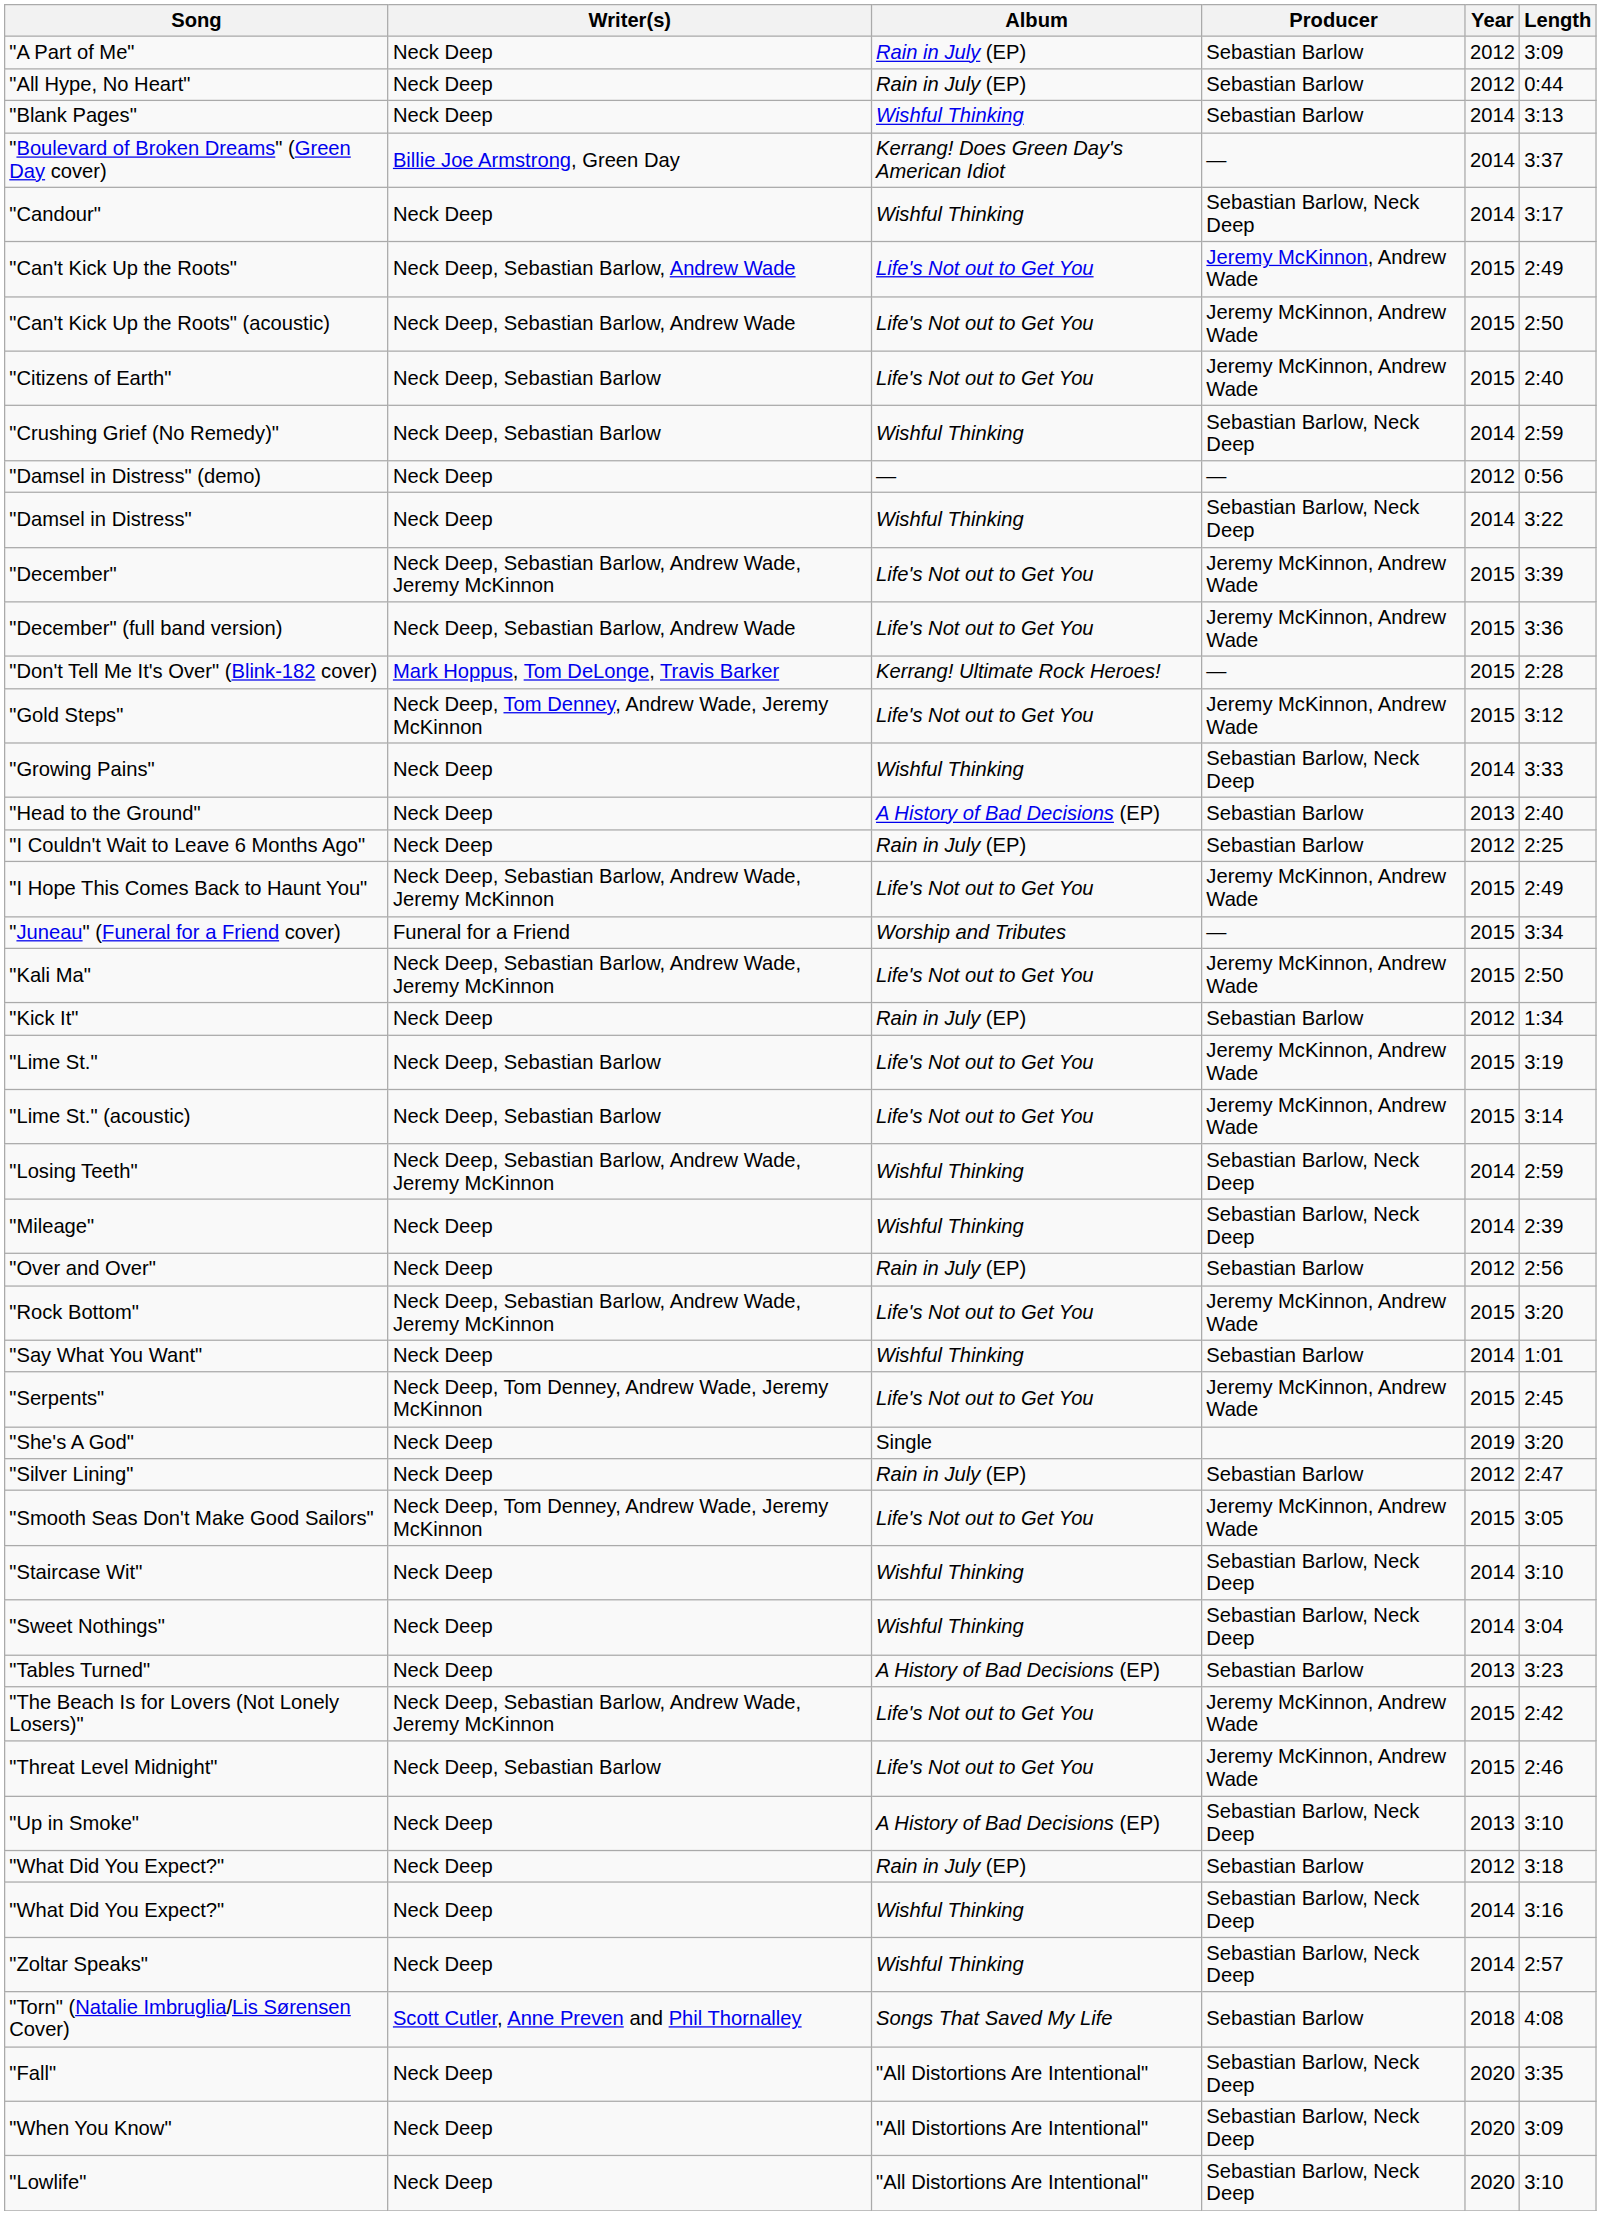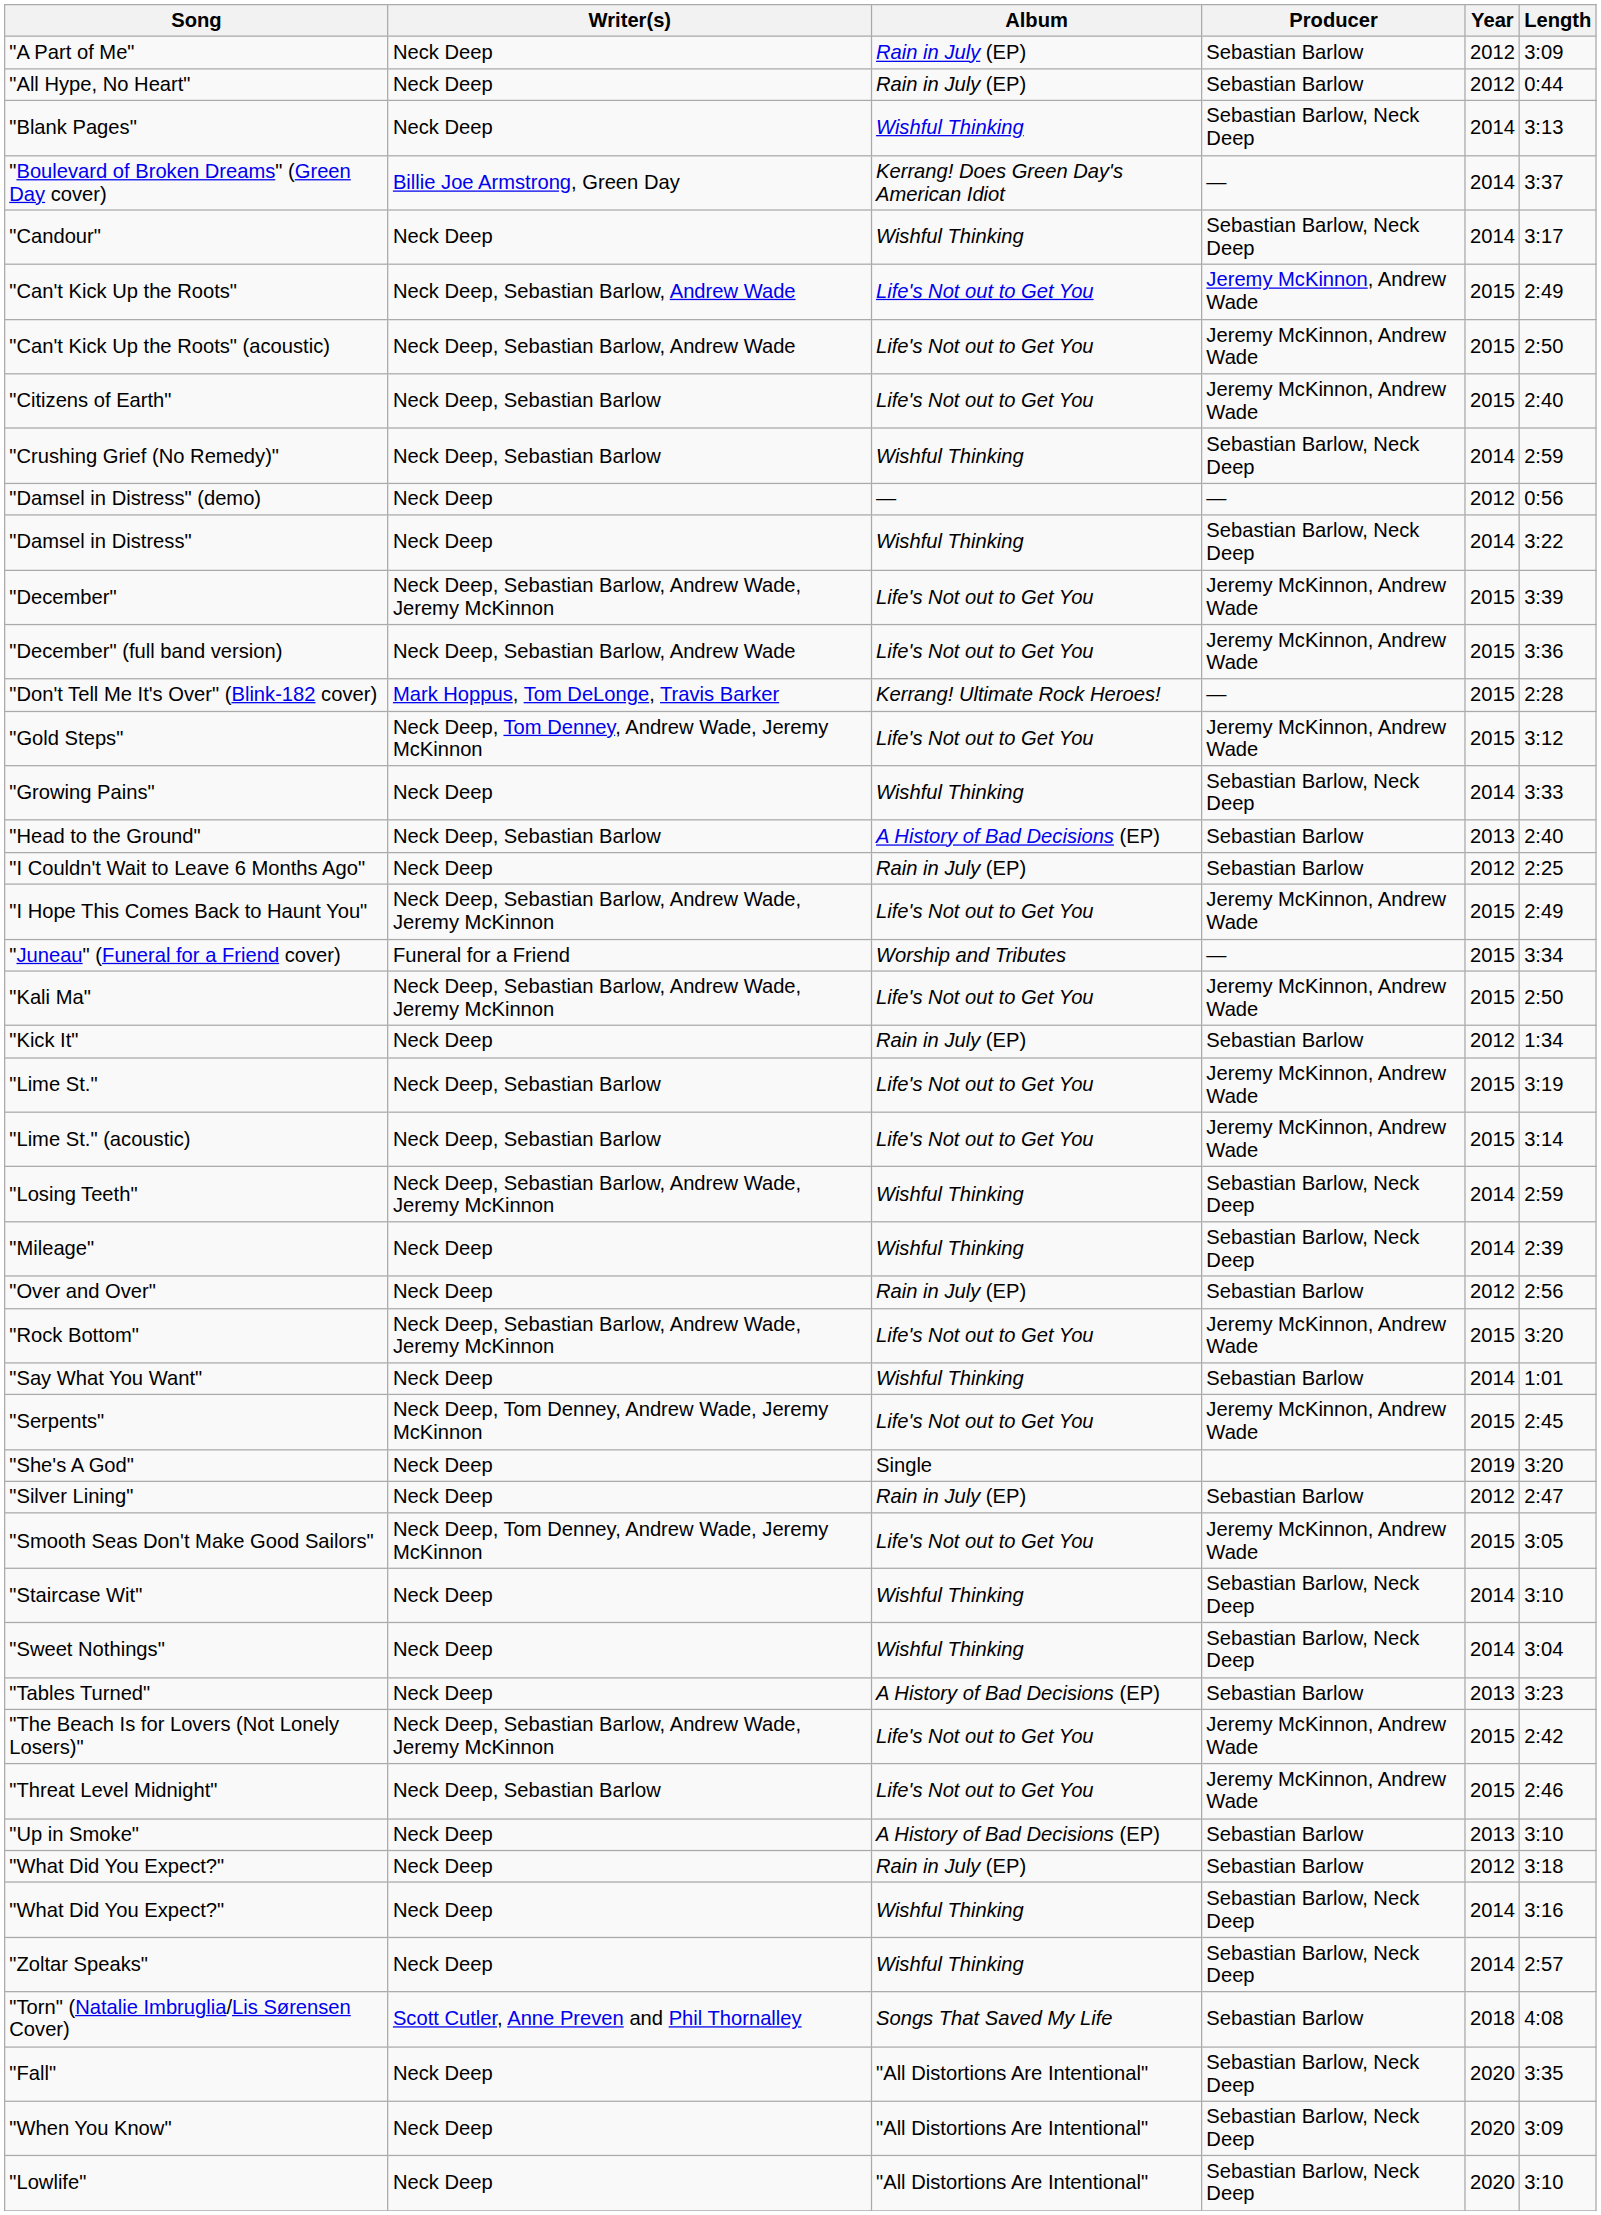 <table class="wikitable sortable" style="margin:0.5em auto; clear: both; text-align: left; width:100%">
 <tr>
 <th>Song</th>
 <th>Writer(s)</th>
 <th>Album</th>
 <th>Producer</th>
 <th>Year</th>
 <th>Length</th>
 </tr>
 <tr>
 <td>"A Part of Me"</td>
 <td>Neck Deep</td>
 <td><em><a href='#'>Rain in July</a></em> (EP)</td>
 <td>Sebastian Barlow</td>
 <td>2012</td>
 <td>3:09</td>
 </tr>
 <tr>
 <td>"All Hype, No Heart"</td>
 <td>Neck Deep</td>
 <td><em>Rain in July</em> (EP)</td>
 <td>Sebastian Barlow</td>
 <td>2012</td>
 <td>0:44</td>
 </tr>
 <tr>
 <td>"Blank Pages"</td>
 <td>Neck Deep</td>
 <td><em><a href='#'>Wishful Thinking</a></em></td>
-<td>Sebastian Barlow</td>
+<td>Sebastian Barlow, Neck Deep</td>
 <td>2014</td>
 <td>3:13</td>
 </tr>
 <tr>
 <td>"<a href='#'>Boulevard of Broken Dreams</a>" (<a href='#'>Green Day</a> cover)</td>
 <td><a href='#'>Billie Joe Armstrong</a>, Green Day</td>
 <td><em>Kerrang! Does Green Day's American Idiot</em></td>
 <td>—</td>
 <td>2014</td>
 <td>3:37</td>
 </tr>
 <tr>
 <td>"Candour"</td>
 <td>Neck Deep</td>
 <td><em>Wishful Thinking</em></td>
 <td>Sebastian Barlow, Neck Deep</td>
 <td>2014</td>
 <td>3:17</td>
 </tr>
 <tr>
 <td>"Can't Kick Up the Roots"</td>
 <td>Neck Deep, Sebastian Barlow, <a href='#'>Andrew Wade</a></td>
 <td><em><a href='#'>Life's Not out to Get You</a></em></td>
 <td><a href='#'>Jeremy McKinnon</a>, Andrew Wade</td>
 <td>2015</td>
 <td>2:49</td>
 </tr>
 <tr>
 <td>"Can't Kick Up the Roots" (acoustic)</td>
 <td>Neck Deep, Sebastian Barlow, Andrew Wade</td>
 <td><em>Life's Not out to Get You</em></td>
 <td>Jeremy McKinnon, Andrew Wade</td>
 <td>2015</td>
 <td>2:50</td>
 </tr>
 <tr>
 <td>"Citizens of Earth"</td>
 <td>Neck Deep, Sebastian Barlow</td>
 <td><em>Life's Not out to Get You</em></td>
 <td>Jeremy McKinnon, Andrew Wade</td>
 <td>2015</td>
 <td>2:40</td>
 </tr>
 <tr>
 <td>"Crushing Grief (No Remedy)"</td>
 <td>Neck Deep, Sebastian Barlow</td>
 <td><em>Wishful Thinking</em></td>
 <td>Sebastian Barlow, Neck Deep</td>
 <td>2014</td>
 <td>2:59</td>
 </tr>
 <tr>
 <td>"Damsel in Distress" (demo)</td>
 <td>Neck Deep</td>
 <td>—</td>
 <td>—</td>
 <td>2012</td>
 <td>0:56</td>
 </tr>
 <tr>
 <td>"Damsel in Distress"</td>
 <td>Neck Deep</td>
 <td><em>Wishful Thinking</em></td>
 <td>Sebastian Barlow, Neck Deep</td>
 <td>2014</td>
 <td>3:22</td>
 </tr>
 <tr>
 <td>"December"</td>
 <td>Neck Deep, Sebastian Barlow, Andrew Wade, Jeremy McKinnon</td>
 <td><em>Life's Not out to Get You</em></td>
 <td>Jeremy McKinnon, Andrew Wade</td>
 <td>2015</td>
 <td>3:39</td>
 </tr>
 <tr>
 <td>"December" (full band version)</td>
 <td>Neck Deep, Sebastian Barlow, Andrew Wade</td>
 <td><em>Life's Not out to Get You</em></td>
 <td>Jeremy McKinnon, Andrew Wade</td>
 <td>2015</td>
 <td>3:36</td>
 </tr>
 <tr>
 <td>"Don't Tell Me It's Over" (<a href='#'>Blink-182</a> cover)</td>
 <td><a href='#'>Mark Hoppus</a>, <a href='#'>Tom DeLonge</a>, <a href='#'>Travis Barker</a></td>
 <td><em>Kerrang! Ultimate Rock Heroes!</em></td>
 <td>—</td>
 <td>2015</td>
 <td>2:28</td>
 </tr>
 <tr>
 <td>"Gold Steps"</td>
 <td>Neck Deep, <a href='#'>Tom Denney</a>, Andrew Wade, Jeremy McKinnon</td>
 <td><em>Life's Not out to Get You</em></td>
 <td>Jeremy McKinnon, Andrew Wade</td>
 <td>2015</td>
 <td>3:12</td>
 </tr>
 <tr>
 <td>"Growing Pains"</td>
 <td>Neck Deep</td>
 <td><em>Wishful Thinking</em></td>
 <td>Sebastian Barlow, Neck Deep</td>
 <td>2014</td>
 <td>3:33</td>
 </tr>
 <tr>
 <td>"Head to the Ground"</td>
-<td>Neck Deep</td>
+<td>Neck Deep, Sebastian Barlow</td>
 <td><em><a href='#'>A History of Bad Decisions</a></em> (EP)</td>
 <td>Sebastian Barlow</td>
 <td>2013</td>
 <td>2:40</td>
 </tr>
 <tr>
 <td>"I Couldn't Wait to Leave 6 Months Ago"</td>
 <td>Neck Deep</td>
 <td><em>Rain in July</em> (EP)</td>
 <td>Sebastian Barlow</td>
 <td>2012</td>
 <td>2:25</td>
 </tr>
 <tr>
 <td>"I Hope This Comes Back to Haunt You"</td>
 <td>Neck Deep, Sebastian Barlow, Andrew Wade, Jeremy McKinnon</td>
 <td><em>Life's Not out to Get You</em></td>
 <td>Jeremy McKinnon, Andrew Wade</td>
 <td>2015</td>
 <td>2:49</td>
 </tr>
 <tr>
 <td>"<a href='#'>Juneau</a>" (<a href='#'>Funeral for a Friend</a> cover)</td>
 <td>Funeral for a Friend</td>
 <td><em>Worship and Tributes</em></td>
 <td>—</td>
 <td>2015</td>
 <td>3:34</td>
 </tr>
 <tr>
 <td>"Kali Ma"</td>
 <td>Neck Deep, Sebastian Barlow, Andrew Wade, Jeremy McKinnon</td>
 <td><em>Life's Not out to Get You</em></td>
 <td>Jeremy McKinnon, Andrew Wade</td>
 <td>2015</td>
 <td>2:50</td>
 </tr>
 <tr>
 <td>"Kick It"</td>
 <td>Neck Deep</td>
 <td><em>Rain in July</em> (EP)</td>
 <td>Sebastian Barlow</td>
 <td>2012</td>
 <td>1:34</td>
 </tr>
 <tr>
 <td>"Lime St."</td>
 <td>Neck Deep, Sebastian Barlow</td>
 <td><em>Life's Not out to Get You</em></td>
 <td>Jeremy McKinnon, Andrew Wade</td>
 <td>2015</td>
 <td>3:19</td>
 </tr>
 <tr>
 <td>"Lime St." (acoustic)</td>
 <td>Neck Deep, Sebastian Barlow</td>
 <td><em>Life's Not out to Get You</em></td>
 <td>Jeremy McKinnon, Andrew Wade</td>
 <td>2015</td>
 <td>3:14</td>
 </tr>
 <tr>
 <td>"Losing Teeth"</td>
 <td>Neck Deep, Sebastian Barlow, Andrew Wade, Jeremy McKinnon</td>
 <td><em>Wishful Thinking</em></td>
 <td>Sebastian Barlow, Neck Deep</td>
 <td>2014</td>
 <td>2:59</td>
 </tr>
 <tr>
 <td>"Mileage"</td>
 <td>Neck Deep</td>
 <td><em>Wishful Thinking</em></td>
 <td>Sebastian Barlow, Neck Deep</td>
 <td>2014</td>
 <td>2:39</td>
 </tr>
 <tr>
 <td>"Over and Over"</td>
 <td>Neck Deep</td>
 <td><em>Rain in July</em> (EP)</td>
 <td>Sebastian Barlow</td>
 <td>2012</td>
 <td>2:56</td>
 </tr>
 <tr>
 <td>"Rock Bottom"</td>
 <td>Neck Deep, Sebastian Barlow, Andrew Wade, Jeremy McKinnon</td>
 <td><em>Life's Not out to Get You</em></td>
 <td>Jeremy McKinnon, Andrew Wade</td>
 <td>2015</td>
 <td>3:20</td>
 </tr>
 <tr>
 <td>"Say What You Want"</td>
 <td>Neck Deep</td>
 <td><em>Wishful Thinking</em></td>
 <td>Sebastian Barlow</td>
 <td>2014</td>
 <td>1:01</td>
 </tr>
 <tr>
 <td>"Serpents"</td>
 <td>Neck Deep, Tom Denney, Andrew Wade, Jeremy McKinnon</td>
 <td><em>Life's Not out to Get You</em></td>
 <td>Jeremy McKinnon, Andrew Wade</td>
 <td>2015</td>
 <td>2:45</td>
 </tr>
 <tr>
 <td>"She's A God"</td>
 <td>Neck Deep</td>
 <td>Single</td>
 <td></td>
 <td>2019</td>
 <td>3:20</td>
 </tr>
 <tr>
 <td>"Silver Lining"</td>
 <td>Neck Deep</td>
 <td><em>Rain in July</em> (EP)</td>
 <td>Sebastian Barlow</td>
 <td>2012</td>
 <td>2:47</td>
 </tr>
 <tr>
 <td>"Smooth Seas Don't Make Good Sailors"</td>
 <td>Neck Deep, Tom Denney, Andrew Wade, Jeremy McKinnon</td>
 <td><em>Life's Not out to Get You</em></td>
 <td>Jeremy McKinnon, Andrew Wade</td>
 <td>2015</td>
 <td>3:05</td>
 </tr>
 <tr>
 <td>"Staircase Wit"</td>
 <td>Neck Deep</td>
 <td><em>Wishful Thinking</em></td>
 <td>Sebastian Barlow, Neck Deep</td>
 <td>2014</td>
 <td>3:10</td>
 </tr>
 <tr>
 <td>"Sweet Nothings"</td>
 <td>Neck Deep</td>
 <td><em>Wishful Thinking</em></td>
 <td>Sebastian Barlow, Neck Deep</td>
 <td>2014</td>
 <td>3:04</td>
 </tr>
 <tr>
 <td>"Tables Turned"</td>
 <td>Neck Deep</td>
 <td><em>A History of Bad Decisions</em> (EP)</td>
 <td>Sebastian Barlow</td>
 <td>2013</td>
 <td>3:23</td>
 </tr>
 <tr>
 <td>"The Beach Is for Lovers (Not Lonely Losers)"</td>
 <td>Neck Deep, Sebastian Barlow, Andrew Wade, Jeremy McKinnon</td>
 <td><em>Life's Not out to Get You</em></td>
 <td>Jeremy McKinnon, Andrew Wade</td>
 <td>2015</td>
 <td>2:42</td>
 </tr>
 <tr>
 <td>"Threat Level Midnight"</td>
 <td>Neck Deep, Sebastian Barlow</td>
 <td><em>Life's Not out to Get You</em></td>
 <td>Jeremy McKinnon, Andrew Wade</td>
 <td>2015</td>
 <td>2:46</td>
 </tr>
 <tr>
 <td>"Up in Smoke"</td>
 <td>Neck Deep</td>
 <td><em>A History of Bad Decisions</em> (EP)</td>
-<td>Sebastian Barlow, Neck Deep</td>
+<td>Sebastian Barlow</td>
 <td>2013</td>
 <td>3:10</td>
 </tr>
 <tr>
 <td>"What Did You Expect?"</td>
 <td>Neck Deep</td>
 <td><em>Rain in July</em> (EP)</td>
 <td>Sebastian Barlow</td>
 <td>2012</td>
 <td>3:18</td>
 </tr>
 <tr>
 <td>"What Did You Expect?"</td>
 <td>Neck Deep</td>
 <td><em>Wishful Thinking</em></td>
 <td>Sebastian Barlow, Neck Deep</td>
 <td>2014</td>
 <td>3:16</td>
 </tr>
 <tr>
 <td>"Zoltar Speaks"</td>
 <td>Neck Deep</td>
 <td><em>Wishful Thinking</em></td>
 <td>Sebastian Barlow, Neck Deep</td>
 <td>2014</td>
 <td>2:57</td>
 </tr>
 <tr>
 <td>"Torn" (<a href='#'>Natalie Imbruglia</a>/<a href='#'>Lis Sørensen</a> Cover)</td>
 <td><a href='#'>Scott Cutler</a>, <a href='#'>Anne Preven</a> and <a href='#'>Phil Thornalley</a></td>
 <td><em>Songs That Saved My Life</em></td>
 <td>Sebastian Barlow</td>
 <td>2018</td>
 <td>4:08</td>
 </tr>
 <tr>
 <td>"Fall"</td>
 <td>Neck Deep</td>
 <td>"All Distortions Are Intentional"</td>
 <td>Sebastian Barlow, Neck Deep</td>
 <td>2020</td>
 <td>3:35</td>
 </tr>
 <tr>
 <td>"When You Know"</td>
 <td>Neck Deep</td>
 <td>"All Distortions Are Intentional"</td>
 <td>Sebastian Barlow, Neck Deep</td>
 <td>2020</td>
 <td>3:09</td>
 </tr>
 <tr>
 <td>"Lowlife"</td>
 <td>Neck Deep</td>
 <td>"All Distortions Are Intentional"</td>
 <td>Sebastian Barlow, Neck Deep</td>
 <td>2020</td>
 <td>3:10</td>
 </tr>
 </table>
